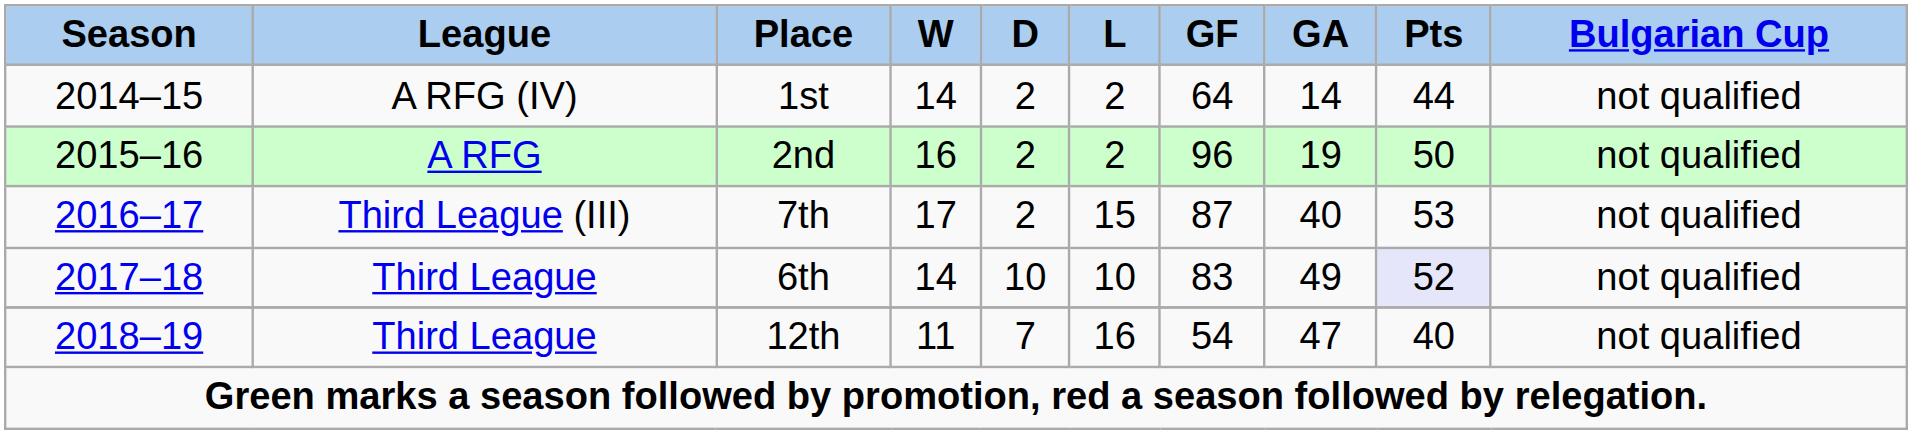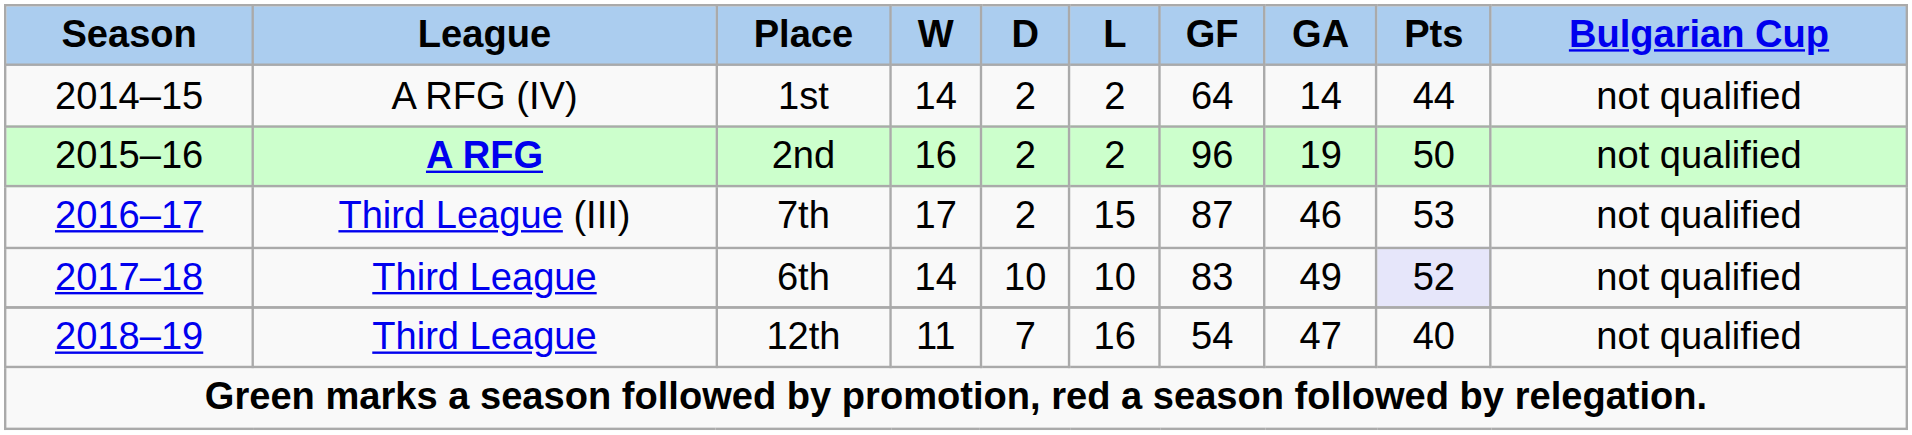 <table class="wikitable" width="800px">
 <tr>
 <th style="background:#ABCDEF;">Season</th>
 <th style="background:#ABCDEF;">League</th>
 <th style="background:#ABCDEF;">Place</th>
 <th style="background:#ABCDEF;">W</th>
 <th style="background:#ABCDEF;">D</th>
 <th style="background:#ABCDEF;">L</th>
 <th style="background:#ABCDEF;">GF</th>
 <th style="background:#ABCDEF;">GA</th>
 <th style="background:#ABCDEF;">Pts</th>
 <th style="background:#ABCDEF;"><a href='#'>Bulgarian Cup</a></th>
 </tr>
 <tr align="center">
 <td>2014–15</td>
 <td>A RFG (IV)</td>
 <td>1st</td>
 <td>14</td>
 <td>2</td>
 <td>2</td>
 <td>64</td>
 <td>14</td>
 <td>44</td>
 <td>not qualified</td>
 </tr>
 <tr align="center" "center" style="background:#ccffcc;">
 <td>2015–16</td>
-<td><a href='#'>A RFG</a></td>
+<td><strong><a href='#'>A RFG</a></strong></td>
 <td>2nd</td>
 <td>16</td>
 <td>2</td>
 <td>2</td>
 <td>96</td>
 <td>19</td>
 <td>50</td>
 <td>not qualified</td>
 </tr>
 <tr align="center">
 <td><a href='#'>2016–17</a></td>
 <td><a href='#'>Third League</a> (III)</td>
 <td>7th</td>
 <td>17</td>
 <td>2</td>
 <td>15</td>
 <td>87</td>
-<td>40</td>
+<td>46</td>
 <td>53</td>
 <td>not qualified</td>
 </tr>
 <tr align="center">
 <td><a href='#'>2017–18</a></td>
 <td><a href='#'>Third League</a></td>
 <td>6th</td>
 <td>14</td>
 <td>10</td>
 <td>10</td>
 <td>83</td>
 <td>49</td>
 <td style="background: lavender;">52</td>
 <td>not qualified</td>
 </tr>
 <tr>
 </tr>
 <tr align="center">
 <td><a href='#'>2018–19</a></td>
 <td><a href='#'>Third League</a></td>
 <td>12th</td>
 <td>11</td>
 <td>7</td>
 <td>16</td>
 <td>54</td>
 <td>47</td>
 <td>40</td>
 <td>not qualified</td>
 </tr>
 <tr>
 <td colspan="12" align="center"><strong>Green marks a season followed by promotion, red a season followed by relegation.</strong></td>
 </tr>
 </table>
